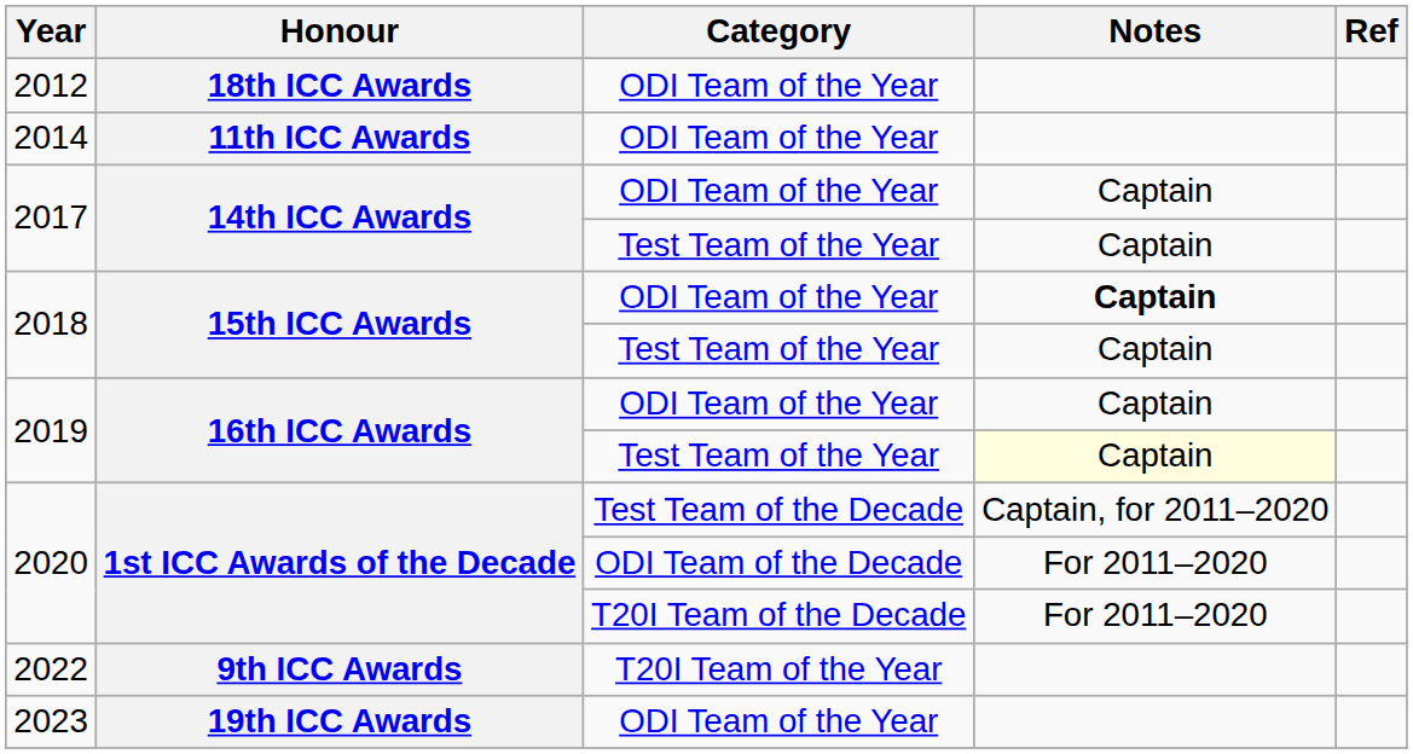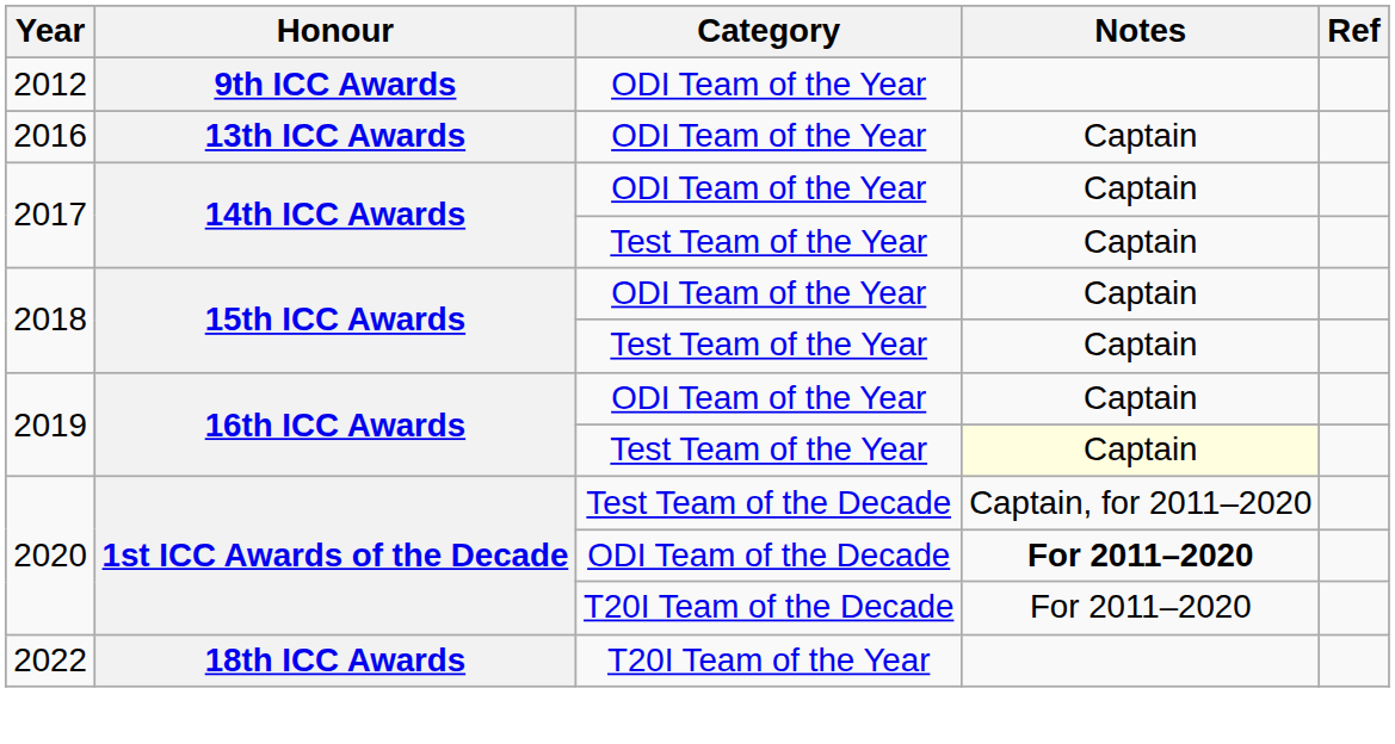 <table class="wikitable" style="text-align:center;">
 <tr>
 <th>Year</th>
 <th>Honour</th>
 <th>Category</th>
 <th>Notes</th>
 <th>Ref</th>
 </tr>
 <tr>
 <td>2012</td>
-<th><a href='#'>18th ICC Awards</a></th>
+<th><a href='#'>9th ICC Awards</a></th>
 <td><a href='#'>ODI Team of the Year</a></td>
 <td></td>
 <td></td>
 </tr>
 <tr>
-<td>2014</td>
-<th><a href='#'>11th ICC Awards</a></th>
+<td>2016</td>
+<th><a href='#'>13th ICC Awards</a></th>
 <td><a href='#'>ODI Team of the Year</a></td>
-<td></td>
+<td>Captain</td>
 <td></td>
 </tr>
 <tr>
 <td rowspan=2>2017</td>
 <th rowspan=2><a href='#'>14th ICC Awards</a></th>
 <td><a href='#'>ODI Team of the Year</a></td>
 <td>Captain</td>
 <td></td>
 </tr>
 <tr>
 <td><a href='#'>Test Team of the Year</a></td>
 <td>Captain</td>
 <td></td>
 </tr>
 <tr>
 <td rowspan=2>2018</td>
 <th rowspan=2><a href='#'>15th ICC Awards</a></th>
 <td><a href='#'>ODI Team of the Year</a></td>
-<td><strong>Captain</strong></td>
+<td>Captain</td>
 <td></td>
 </tr>
 <tr>
 <td><a href='#'>Test Team of the Year</a></td>
 <td>Captain</td>
 <td></td>
 </tr>
 <tr>
 <td rowspan=2>2019</td>
 <th rowspan=2><a href='#'>16th ICC Awards</a></th>
 <td><a href='#'>ODI Team of the Year</a></td>
 <td>Captain</td>
 <td></td>
 </tr>
 <tr>
 <td><a href='#'>Test Team of the Year</a></td>
 <td style="background: lightyellow;">Captain</td>
 <td></td>
 </tr>
 <tr>
 <td rowspan=3>2020</td>
 <th rowspan=3><a href='#'>1st ICC Awards of the Decade</a></th>
 <td><a href='#'>Test Team of the Decade</a></td>
 <td>Captain, for 2011–2020</td>
 <td></td>
 </tr>
 <tr>
 <td><a href='#'>ODI Team of the Decade</a></td>
-<td>For 2011–2020</td>
+<td><strong>For 2011–2020</strong></td>
 <td></td>
 </tr>
 <tr>
 <td><a href='#'>T20I Team of the Decade</a></td>
 <td>For 2011–2020</td>
 <td></td>
 </tr>
 <tr>
 <td>2022</td>
-<th><a href='#'>9th ICC Awards</a></th>
+<th><a href='#'>18th ICC Awards</a></th>
 <td><a href='#'>T20I Team of the Year</a></td>
 <td></td>
 <td></td>
 </tr>
-<tr>
-<td>2023</td>
-<th><a href='#'>19th ICC Awards</a></th>
-<td><a href='#'>ODI Team of the Year</a></td>
-<td></td>
-<td></td>
-</tr>
 </table>
